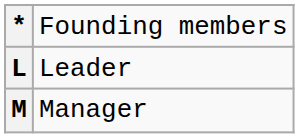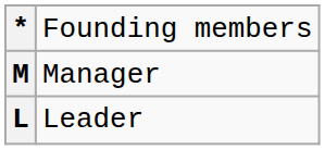 <table class="wikitable">
 <tr>
 <th>*</th>
 <td>Founding members</td>
 </tr>
 <tr>
+<th><strong>M</strong></th>
+<td>Manager</td>
+</tr>
+<tr>
 <th>L</th>
 <td>Leader</td>
 </tr>
-<tr>
-<th><strong>M</strong></th>
-<td>Manager</td>
-</tr>
 </table>
